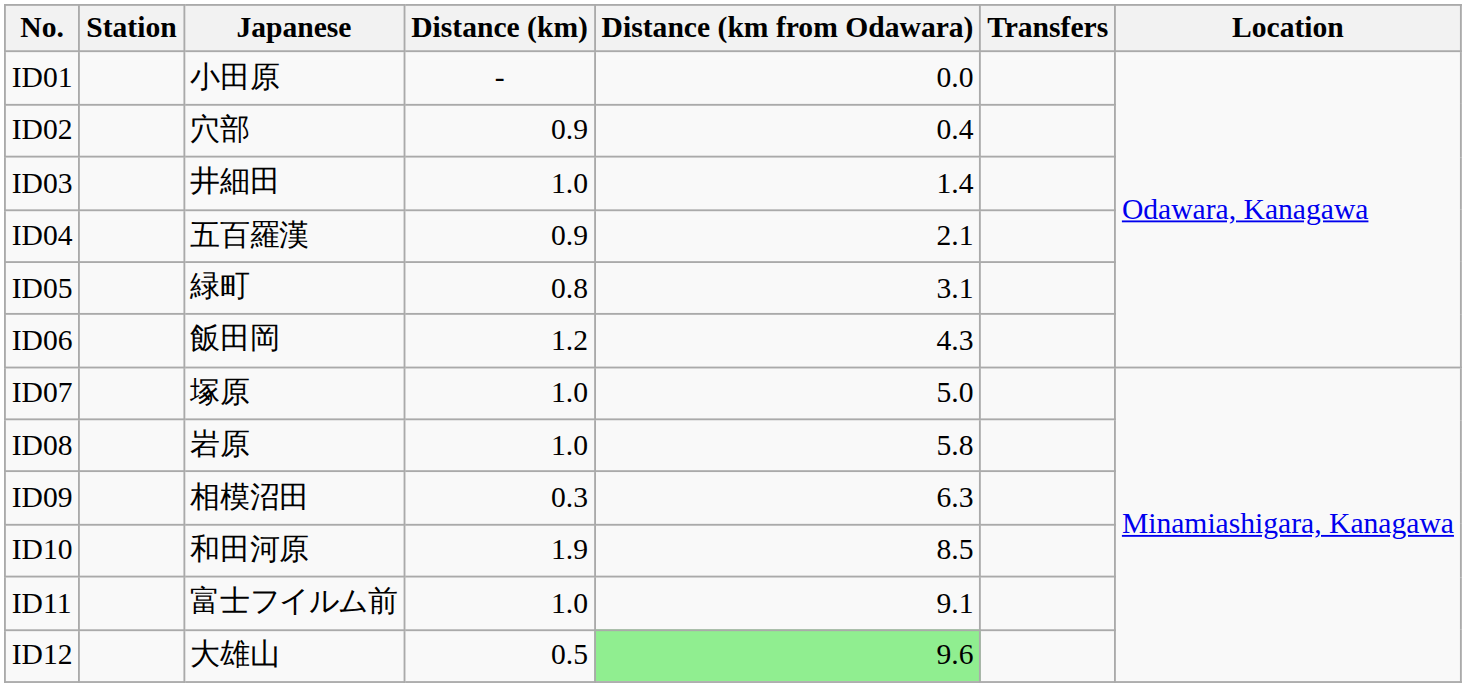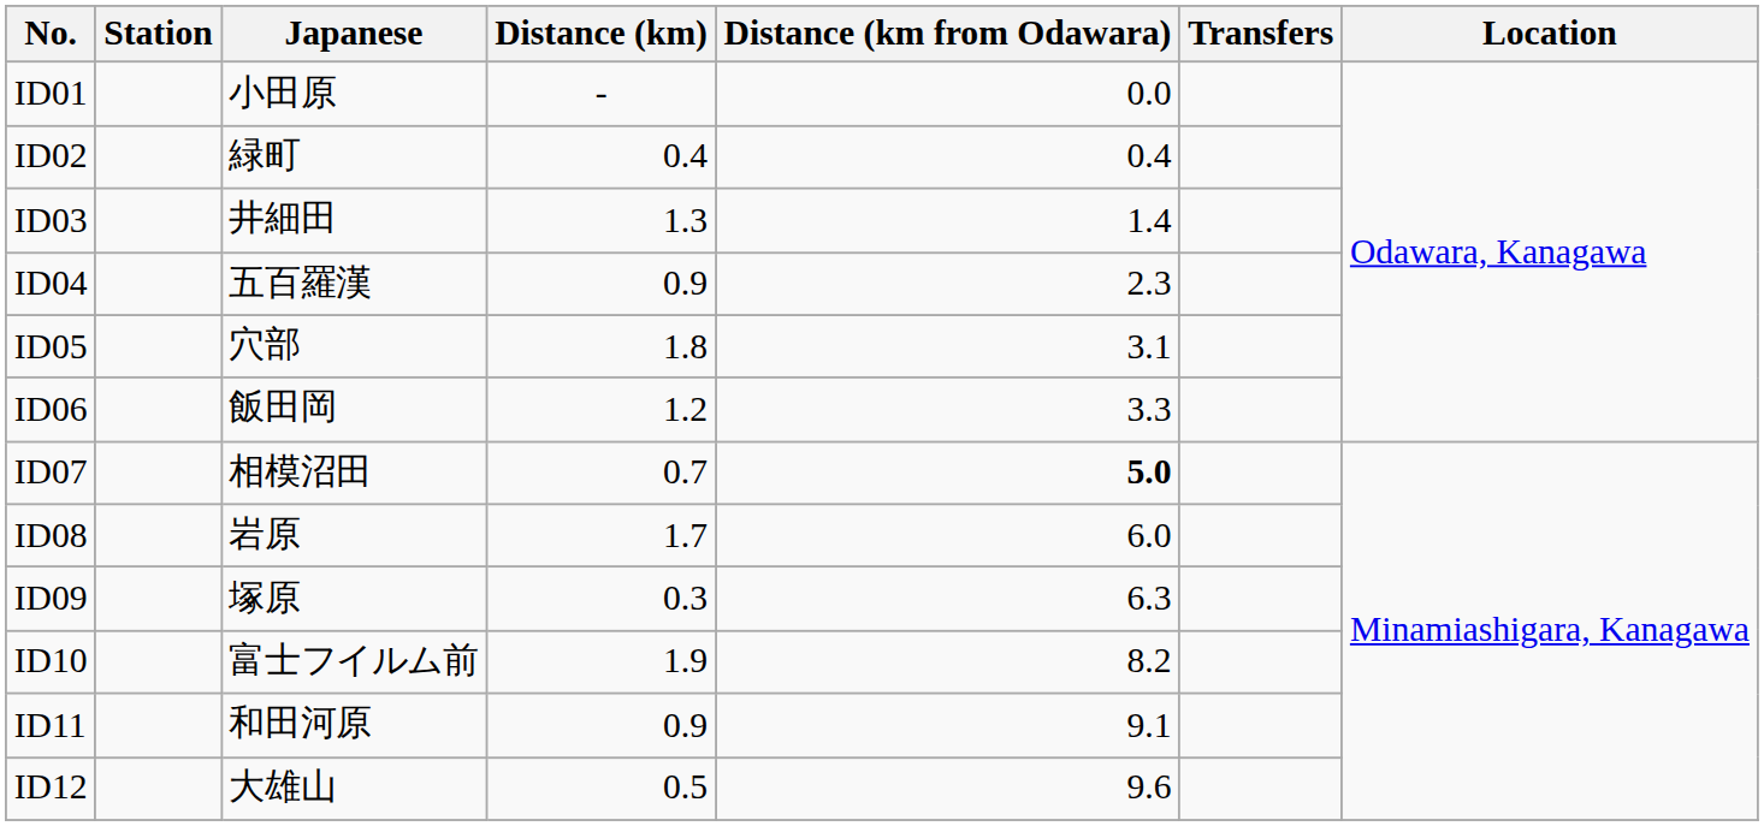 <table class="wikitable">
 <tr>
 <th>No.</th>
 <th>Station</th>
 <th>Japanese</th>
 <th>Distance (km)</th>
 <th>Distance (km from Odawara)</th>
 <th>Transfers</th>
 <th>Location</th>
 </tr>
 <tr>
 <td>ID01</td>
 <td></td>
 <td>小田原</td>
 <td style="text-align:center;">-</td>
 <td style="text-align:right;">0.0</td>
 <td></td>
 <td rowspan="6"><a href='#'>Odawara, Kanagawa</a></td>
 </tr>
 <tr>
 <td>ID02</td>
 <td></td>
-<td>穴部</td>
-<td style="text-align:right;">0.9</td>
+<td>緑町</td>
+<td style="text-align:right;">0.4</td>
 <td style="text-align:right;">0.4</td>
 <td> </td>
 </tr>
 <tr>
 <td>ID03</td>
 <td></td>
 <td>井細田</td>
-<td style="text-align:right;">1.0</td>
+<td style="text-align:right;">1.3</td>
 <td style="text-align:right;">1.4</td>
 <td> </td>
 </tr>
 <tr>
 <td>ID04</td>
 <td></td>
 <td>五百羅漢</td>
 <td style="text-align:right;">0.9</td>
-<td style="text-align:right;">2.1</td>
+<td style="text-align:right;">2.3</td>
 <td> </td>
 </tr>
 <tr>
 <td>ID05</td>
 <td></td>
-<td>緑町</td>
-<td style="text-align:right;">0.8</td>
+<td>穴部</td>
+<td style="text-align:right;">1.8</td>
 <td style="text-align:right;">3.1</td>
 <td> </td>
 </tr>
 <tr>
 <td>ID06</td>
 <td></td>
 <td>飯田岡</td>
 <td style="text-align:right;">1.2</td>
-<td style="text-align:right;">4.3</td>
+<td style="text-align:right;">3.3</td>
 <td> </td>
 </tr>
 <tr>
 <td>ID07</td>
 <td></td>
-<td>塚原</td>
-<td style="text-align:right;">1.0</td>
-<td style="text-align:right;">5.0</td>
+<td>相模沼田</td>
+<td style="text-align:right;">0.7</td>
+<td style="text-align:right;"><strong>5.0</strong></td>
 <td> </td>
 <td rowspan="6"><a href='#'>Minamiashigara, Kanagawa</a></td>
 </tr>
 <tr>
 <td>ID08</td>
 <td></td>
 <td>岩原</td>
-<td style="text-align:right;">1.0</td>
-<td style="text-align:right;">5.8</td>
+<td style="text-align:right;">1.7</td>
+<td style="text-align:right;">6.0</td>
 <td> </td>
 </tr>
 <tr>
 <td>ID09</td>
 <td></td>
-<td>相模沼田</td>
+<td>塚原</td>
 <td style="text-align:right;">0.3</td>
 <td style="text-align:right;">6.3</td>
 <td> </td>
 </tr>
 <tr>
 <td>ID10</td>
 <td></td>
-<td>和田河原</td>
+<td>富士フイルム前</td>
 <td style="text-align:right;">1.9</td>
-<td style="text-align:right;">8.5</td>
+<td style="text-align:right;">8.2</td>
 <td> </td>
 </tr>
 <tr>
 <td>ID11</td>
 <td></td>
-<td>富士フイルム前</td>
-<td style="text-align:right;">1.0</td>
+<td>和田河原</td>
+<td style="text-align:right;">0.9</td>
 <td style="text-align:right;">9.1</td>
 <td> </td>
 </tr>
 <tr>
 <td>ID12</td>
 <td></td>
 <td>大雄山</td>
 <td style="text-align:right;">0.5</td>
-<td style="background: lightgreen; text-align:right;">9.6</td>
+<td style="text-align:right;">9.6</td>
 <td> </td>
 </tr>
 </table>
